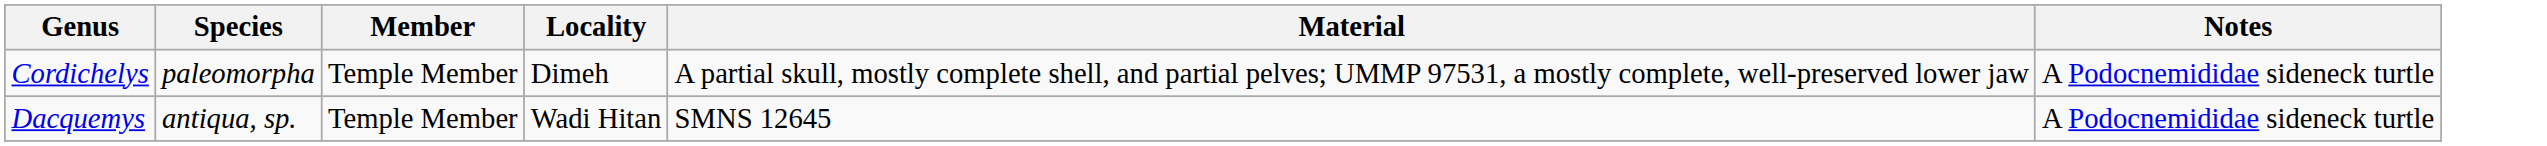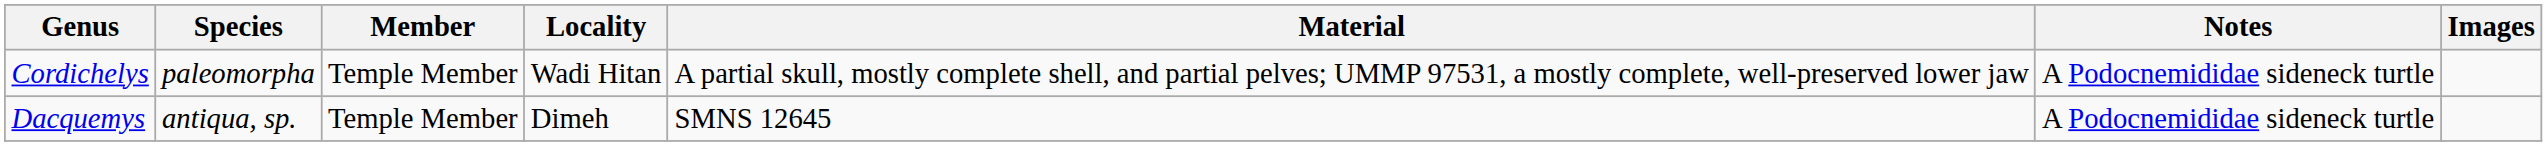 <table class="wikitable">
 <tr>
 <th>Genus</th>
 <th>Species</th>
 <th>Member</th>
 <th>Locality</th>
 <th>Material</th>
 <th>Notes</th>
+<th>Images</th>
 </tr>
 <tr>
 <td><em><a href='#'>Cordichelys</a></em></td>
 <td><em>paleomorpha</em></td>
 <td>Temple Member</td>
-<td>Dimeh</td>
+<td>Wadi Hitan</td>
 <td>A partial skull, mostly complete shell, and partial pelves; UMMP 97531, a mostly complete, well-preserved lower jaw</td>
 <td>A <a href='#'>Podocnemididae</a> sideneck turtle</td>
+<td></td>
 </tr>
 <tr>
 <td><em><a href='#'>Dacquemys</a></em></td>
 <td><em>antiqua, sp.</em></td>
 <td>Temple Member</td>
-<td>Wadi Hitan</td>
+<td>Dimeh</td>
 <td>SMNS 12645</td>
 <td>A <a href='#'>Podocnemididae</a> sideneck turtle</td>
+<td></td>
 </tr>
 </table>
